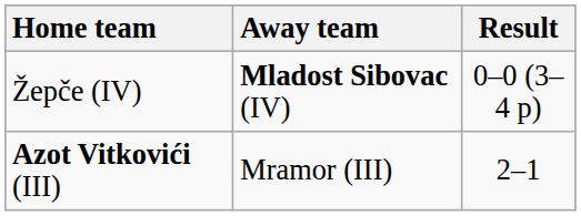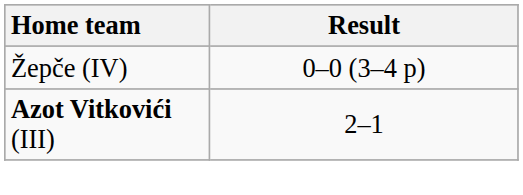 <table class="wikitable" style="width:50%">
 <tr>
 <th style="width:40%; text-align:left">Home team</th>
-<th style="width:40%; text-align:left">Away team</th>
 <th>Result</th>
 </tr>
 <tr>
 <td>Žepče (IV)</td>
-<td><strong>Mladost Sibovac</strong> (IV)</td>
 <td style="text-align:center">0–0 (3–4 p)</td>
 </tr>
 <tr>
 <td><strong>Azot Vitkovići</strong> (III)</td>
-<td>Mramor (III)</td>
 <td style="text-align:center">2–1</td>
 </tr>
 </table>
